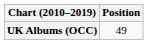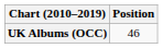 <table class="wikitable plainrowheaders" style="text-align:center">
 <tr>
 <th scope="col">Chart (2010–2019)</th>
 <th scope="col">Position</th>
 </tr>
 <tr>
 <th scope="row">UK Albums (OCC)</th>
-<td>49</td>
+<td>46</td>
 </tr>
 </table>
